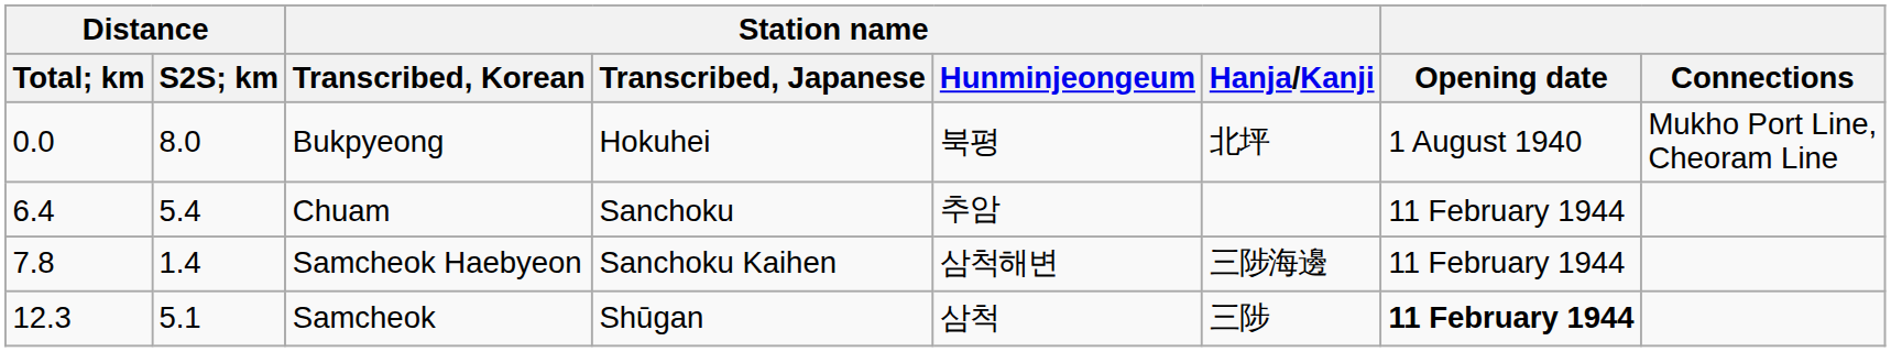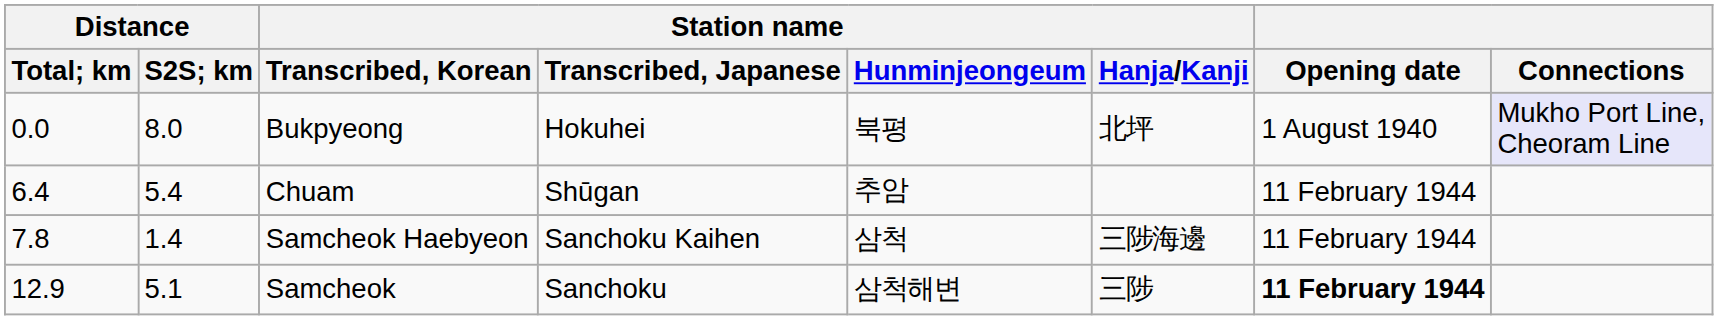 <table class="wikitable" style="font-size:90%;">
 <tr>
 <th colspan="2">Distance</th>
 <th colspan="4">Station name</th>
 <th colspan="3"></th>
 </tr>
 <tr>
 <th>Total; km</th>
 <th>S2S; km</th>
 <th>Transcribed, Korean</th>
 <th>Transcribed, Japanese</th>
 <th><a href='#'>Hunminjeongeum</a></th>
 <th><a href='#'>Hanja</a>/<a href='#'>Kanji</a></th>
 <th>Opening date</th>
 <th>Connections</th>
 </tr>
 <tr>
 <td>0.0</td>
 <td>8.0</td>
 <td>Bukpyeong</td>
 <td>Hokuhei</td>
 <td>북평</td>
 <td>北坪</td>
 <td>1 August 1940</td>
-<td>Mukho Port Line,<br>Cheoram Line</td>
+<td style="background: lavender;">Mukho Port Line,<br>Cheoram Line</td>
 </tr>
 <tr>
 <td>6.4</td>
 <td>5.4</td>
 <td>Chuam</td>
-<td>Sanchoku</td>
+<td>Shūgan</td>
 <td>추암</td>
 <td></td>
 <td>11 February 1944</td>
 <td></td>
 </tr>
 <tr>
 <td>7.8</td>
 <td>1.4</td>
 <td>Samcheok Haebyeon</td>
 <td>Sanchoku Kaihen</td>
-<td>삼척해변</td>
+<td>삼척</td>
 <td>三陟海邊</td>
 <td>11 February 1944</td>
 <td></td>
 </tr>
 <tr>
-<td>12.3</td>
+<td>12.9</td>
 <td>5.1</td>
 <td>Samcheok</td>
-<td>Shūgan</td>
-<td>삼척</td>
+<td>Sanchoku</td>
+<td>삼척해변</td>
 <td>三陟</td>
 <td><strong>11 February 1944</strong></td>
 <td></td>
 </tr>
 </table>
